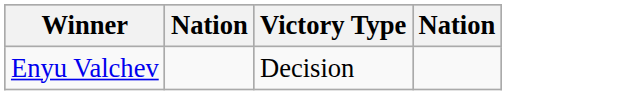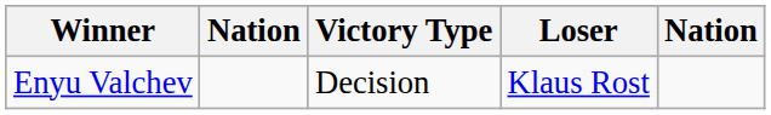 <table class="wikitable sortable" style="text-align:left;">
 <tr>
 <th>Winner</th>
 <th>Nation</th>
 <th>Victory Type</th>
+<th>Loser</th>
 <th>Nation</th>
 </tr>
 <tr>
 <td><a href='#'>Enyu Valchev</a></td>
 <td></td>
 <td>Decision</td>
+<td><a href='#'>Klaus Rost</a></td>
 <td></td>
 </tr>
 </table>
